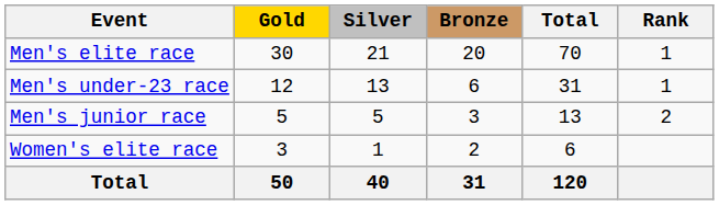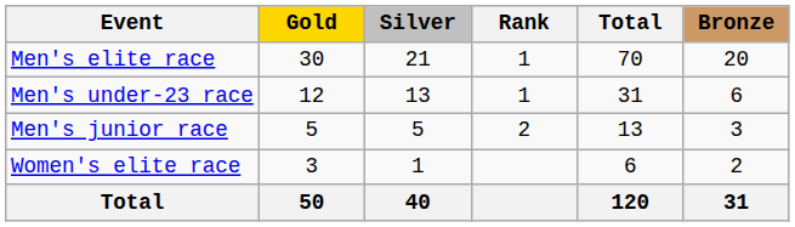 <table class="wikitable sortable" border="1" style="text-align:center; font-size:90%;">
 <tr>
 <th style="width:15:em;">Event</th>
 <td style="background:gold; width:4.5em; font-weight:bold;">Gold</td>
 <td style="background:silver; width:4.5em; font-weight:bold;">Silver</td>
+<th style="width:4.5em;">Rank</th>
+<th style="width:4.5em;">Total</th>
 <td style="background:#cc9966; width:4.5em; font-weight:bold;">Bronze</td>
-<th style="width:4.5em;">Total</th>
-<th style="width:4.5em;">Rank</th>
 </tr>
 <tr>
 <td align=left><a href='#'>Men's elite race</a></td>
 <td>30</td>
 <td>21</td>
+<td>1</td>
+<td>70</td>
 <td>20</td>
-<td>70</td>
-<td>1</td>
 </tr>
 <tr>
 <td align=left><a href='#'>Men's under-23 race</a></td>
 <td>12</td>
 <td>13</td>
+<td>1</td>
+<td>31</td>
 <td>6</td>
-<td>31</td>
-<td>1</td>
 </tr>
 <tr>
 <td align=left><a href='#'>Men's junior race</a></td>
 <td>5</td>
 <td>5</td>
+<td>2</td>
+<td>13</td>
 <td>3</td>
-<td>13</td>
-<td>2</td>
 </tr>
 <tr>
 <td align=left><a href='#'>Women's elite race</a></td>
 <td>3</td>
 <td>1</td>
+<td></td>
+<td>6</td>
 <td>2</td>
-<td>6</td>
-<td></td>
 </tr>
 <tr>
 <th>Total</th>
 <th>50</th>
 <th>40</th>
+<th></th>
+<th>120</th>
 <th>31</th>
-<th>120</th>
-<th></th>
 </tr>
 </table>
